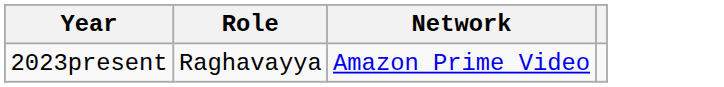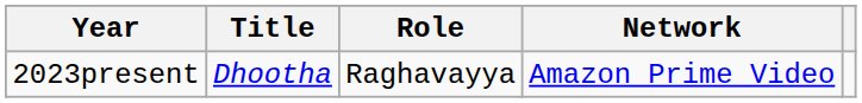 <table class="wikitable plainrowheaders sortable" style="margin-right: 0;">
 <tr>
 <th scope="col">Year</th>
+<th scope="col">Title</th>
 <th scope="col">Role</th>
 <th>Network</th>
 <th></th>
 </tr>
 <tr>
 <td>2023present</td>
+<td><em><a href='#'>Dhootha</a></em></td>
 <td>Raghavayya</td>
 <td><a href='#'>Amazon Prime Video</a></td>
 <td></td>
 </tr>
 </table>
